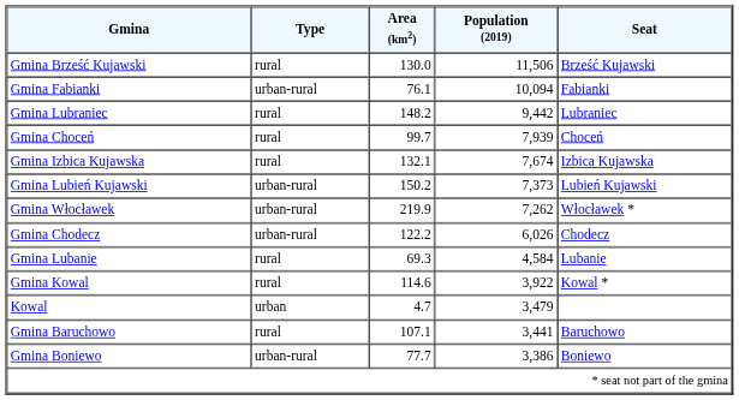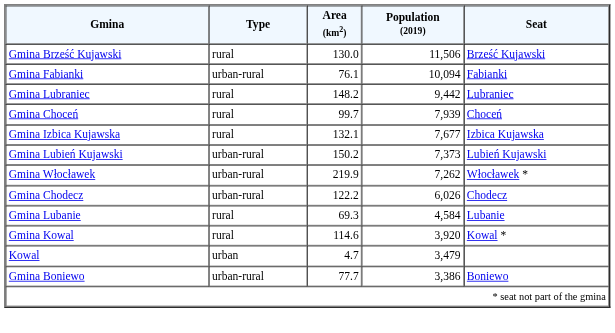 <table width="60%" border="2" cellpadding="3" cellspacing="0" style="font-size:90%;line-height:120%;">
 <tr bgcolor="F0F8FF">
 <td style="text-align:center;"><strong>Gmina</strong></td>
 <td style="text-align:center;"><strong>Type</strong></td>
 <td style="text-align:center;"><strong>Area<br><small>(km<sup>2</sup>)</small></strong></td>
 <td style="text-align:center;"><strong>Population<br><small>(2019)</small></strong></td>
 <td style="text-align:center;"><strong>Seat</strong></td>
 </tr>
 <tr>
 <td><a href='#'>Gmina Brześć Kujawski</a></td>
 <td>rural</td>
 <td style="text-align:right;">130.0</td>
 <td style="text-align:right;">11,506</td>
 <td><a href='#'>Brześć Kujawski</a></td>
 </tr>
 <tr>
 <td><a href='#'>Gmina Fabianki</a></td>
 <td>urban-rural</td>
 <td style="text-align:right;">76.1</td>
 <td style="text-align:right;">10,094</td>
 <td><a href='#'>Fabianki</a></td>
 </tr>
 <tr>
 <td><a href='#'>Gmina Lubraniec</a></td>
 <td>rural</td>
 <td style="text-align:right;">148.2</td>
 <td style="text-align:right;">9,442</td>
 <td><a href='#'>Lubraniec</a></td>
 </tr>
 <tr>
 <td><a href='#'>Gmina Choceń</a></td>
 <td>rural</td>
 <td style="text-align:right;">99.7</td>
 <td style="text-align:right;">7,939</td>
 <td><a href='#'>Choceń</a></td>
 </tr>
 <tr>
 <td><a href='#'>Gmina Izbica Kujawska</a></td>
 <td>rural</td>
 <td style="text-align:right;">132.1</td>
-<td style="text-align:right;">7,674</td>
+<td style="text-align:right;">7,677</td>
 <td><a href='#'>Izbica Kujawska</a></td>
 </tr>
 <tr>
 <td><a href='#'>Gmina Lubień Kujawski</a></td>
 <td>urban-rural</td>
 <td style="text-align:right;">150.2</td>
 <td style="text-align:right;">7,373</td>
 <td><a href='#'>Lubień Kujawski</a></td>
 </tr>
 <tr>
 <td><a href='#'>Gmina Włocławek</a></td>
 <td>urban-rural</td>
 <td style="text-align:right;">219.9</td>
 <td style="text-align:right;">7,262</td>
 <td><a href='#'>Włocławek</a> *</td>
 </tr>
 <tr>
 <td><a href='#'>Gmina Chodecz</a></td>
 <td>urban-rural</td>
 <td style="text-align:right;">122.2</td>
 <td style="text-align:right;">6,026</td>
 <td><a href='#'>Chodecz</a></td>
 </tr>
 <tr>
 <td><a href='#'>Gmina Lubanie</a></td>
 <td>rural</td>
 <td style="text-align:right;">69.3</td>
 <td style="text-align:right;">4,584</td>
 <td><a href='#'>Lubanie</a></td>
 </tr>
 <tr>
 <td><a href='#'>Gmina Kowal</a></td>
 <td>rural</td>
 <td style="text-align:right;">114.6</td>
-<td style="text-align:right;">3,922</td>
+<td style="text-align:right;">3,920</td>
 <td><a href='#'>Kowal</a> *</td>
 </tr>
 <tr>
 <td><a href='#'>Kowal</a></td>
 <td>urban</td>
 <td style="text-align:right;">4.7</td>
 <td style="text-align:right;">3,479</td>
 <td> </td>
-</tr>
-<tr>
-<td><a href='#'>Gmina Baruchowo</a></td>
-<td>rural</td>
-<td style="text-align:right;">107.1</td>
-<td style="text-align:right;">3,441</td>
-<td><a href='#'>Baruchowo</a></td>
 </tr>
 <tr>
 <td><a href='#'>Gmina Boniewo</a></td>
 <td>urban-rural</td>
 <td style="text-align:right;">77.7</td>
 <td style="text-align:right;">3,386</td>
 <td><a href='#'>Boniewo</a></td>
 </tr>
 <tr>
 <td colspan=5 style="text-align:right;font-size:90%">* seat not part of the gmina</td>
 </tr>
 <tr>
 </tr>
 </table>
